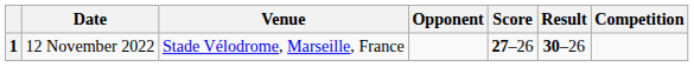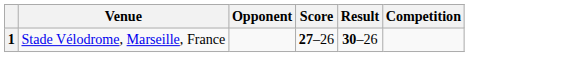 <table class="wikitable plainrowheaders" style="font-size:90%;">
 <tr>
 <th scope=col></th>
-<th scope=col data-sort-type=date>Date</th>
 <th scope=col>Venue</th>
 <th scope=col>Opponent</th>
 <th scope=col>Score</th>
 <th scope=col>Result</th>
 <th scope=col>Competition</th>
 </tr>
 <tr>
 <th scope=row>1</th>
-<td>12 November 2022</td>
 <td><a href='#'>Stade Vélodrome</a>, <a href='#'>Marseille</a>, France</td>
 <td></td>
 <td align=center><strong>27</strong>–26</td>
 <td style="text-align:center;"><strong>30</strong>–26</td>
 <td></td>
 </tr>
 </table>
